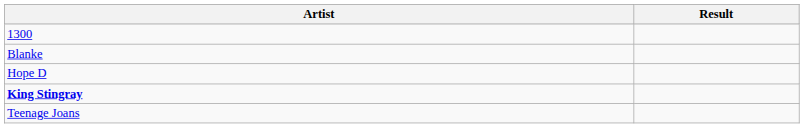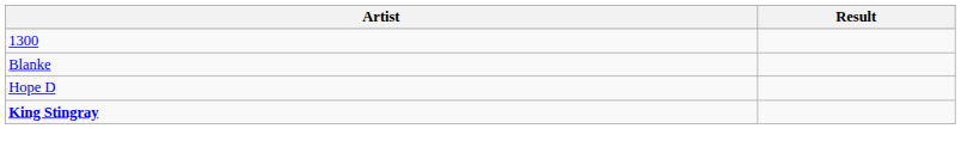 <table class="sortable wikitable">
 <tr bgcolor="#bebebe">
 <th width="19%">Artist</th>
 <th width="5%">Result</th>
 </tr>
 <tr>
 <td><a href='#'>1300</a></td>
 <td></td>
 </tr>
 <tr>
 <td><a href='#'>Blanke</a></td>
 <td></td>
 </tr>
 <tr>
 <td><a href='#'>Hope D</a></td>
 <td></td>
 </tr>
 <tr>
 <td><strong><a href='#'>King Stingray</a></strong></td>
 <td></td>
 </tr>
-<tr>
-<td><a href='#'>Teenage Joans</a></td>
-<td></td>
-</tr>
 </table>
